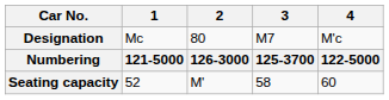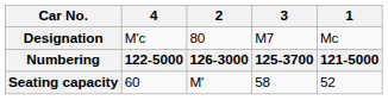 <table class="wikitable">
 <tr>
 <th>Car No.</th>
-<th>1</th>
+<th>4</th>
 <th>2</th>
 <th>3</th>
-<th>4</th>
+<th>1</th>
 </tr>
 <tr>
 <th>Designation</th>
-<td>Mc</td>
+<td>M'c</td>
 <td>80</td>
 <td>M7</td>
-<td>M'c</td>
+<td>Mc</td>
 </tr>
 <tr>
 <th>Numbering</th>
-<th>121-5000</th>
+<th>122-5000</th>
 <th>126-3000</th>
 <th>125-3700</th>
-<th>122-5000</th>
+<th>121-5000</th>
 </tr>
 <tr>
 <th>Seating capacity</th>
-<td>52</td>
+<td>60</td>
 <td>M'</td>
 <td>58</td>
-<td>60</td>
+<td>52</td>
 </tr>
 </table>
